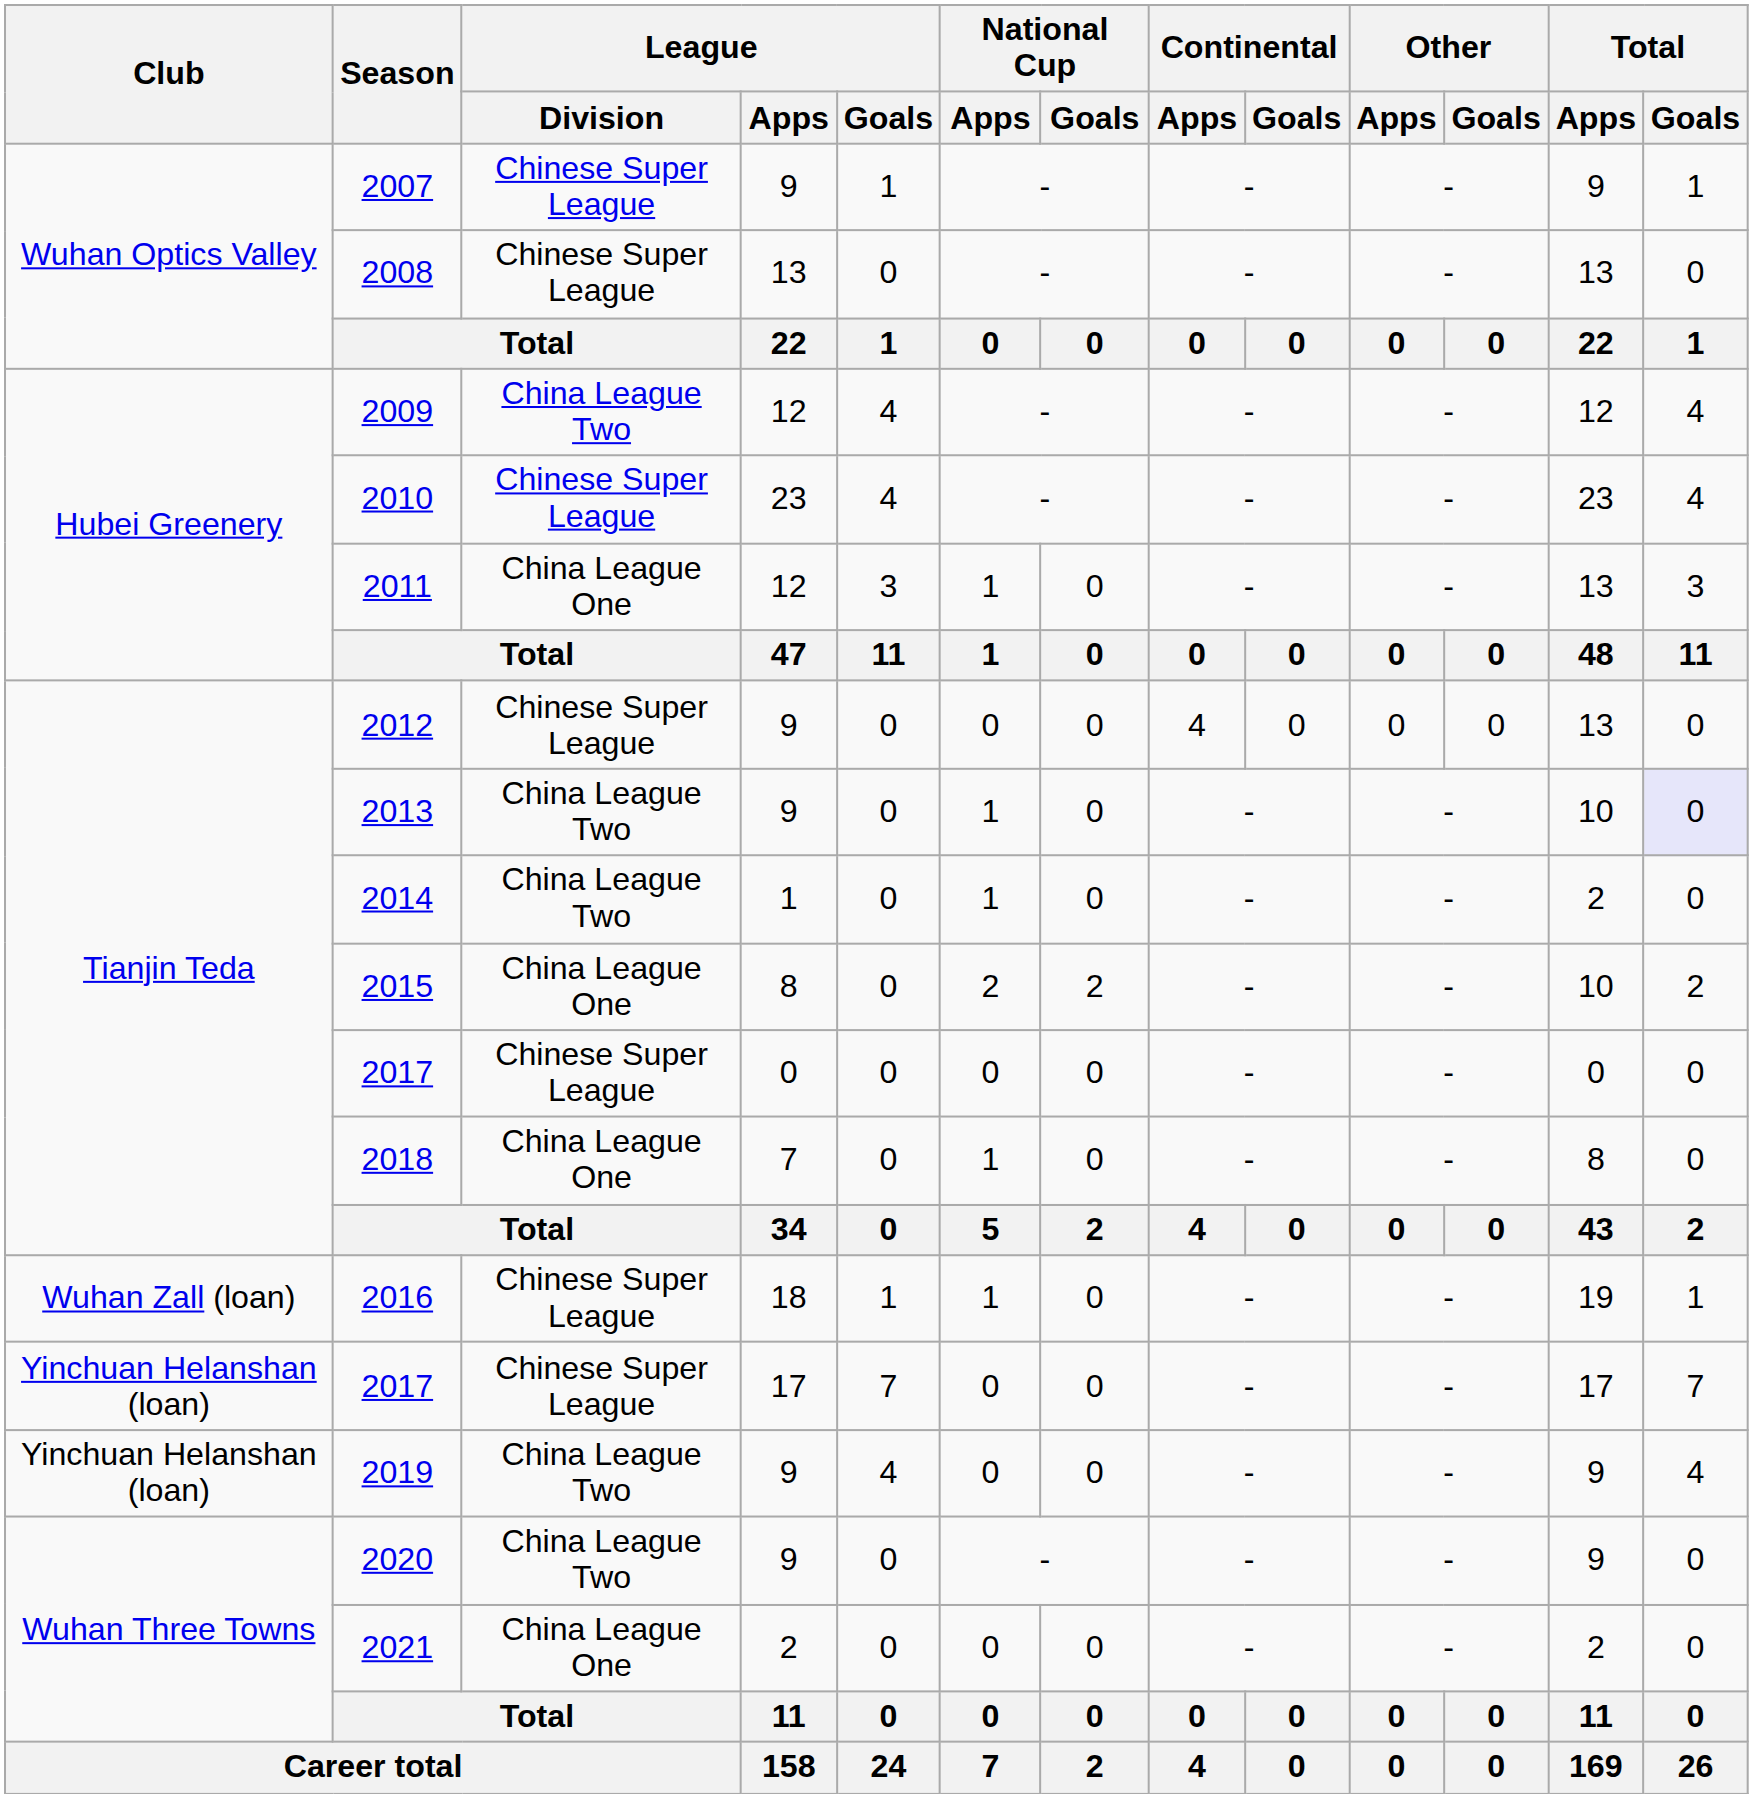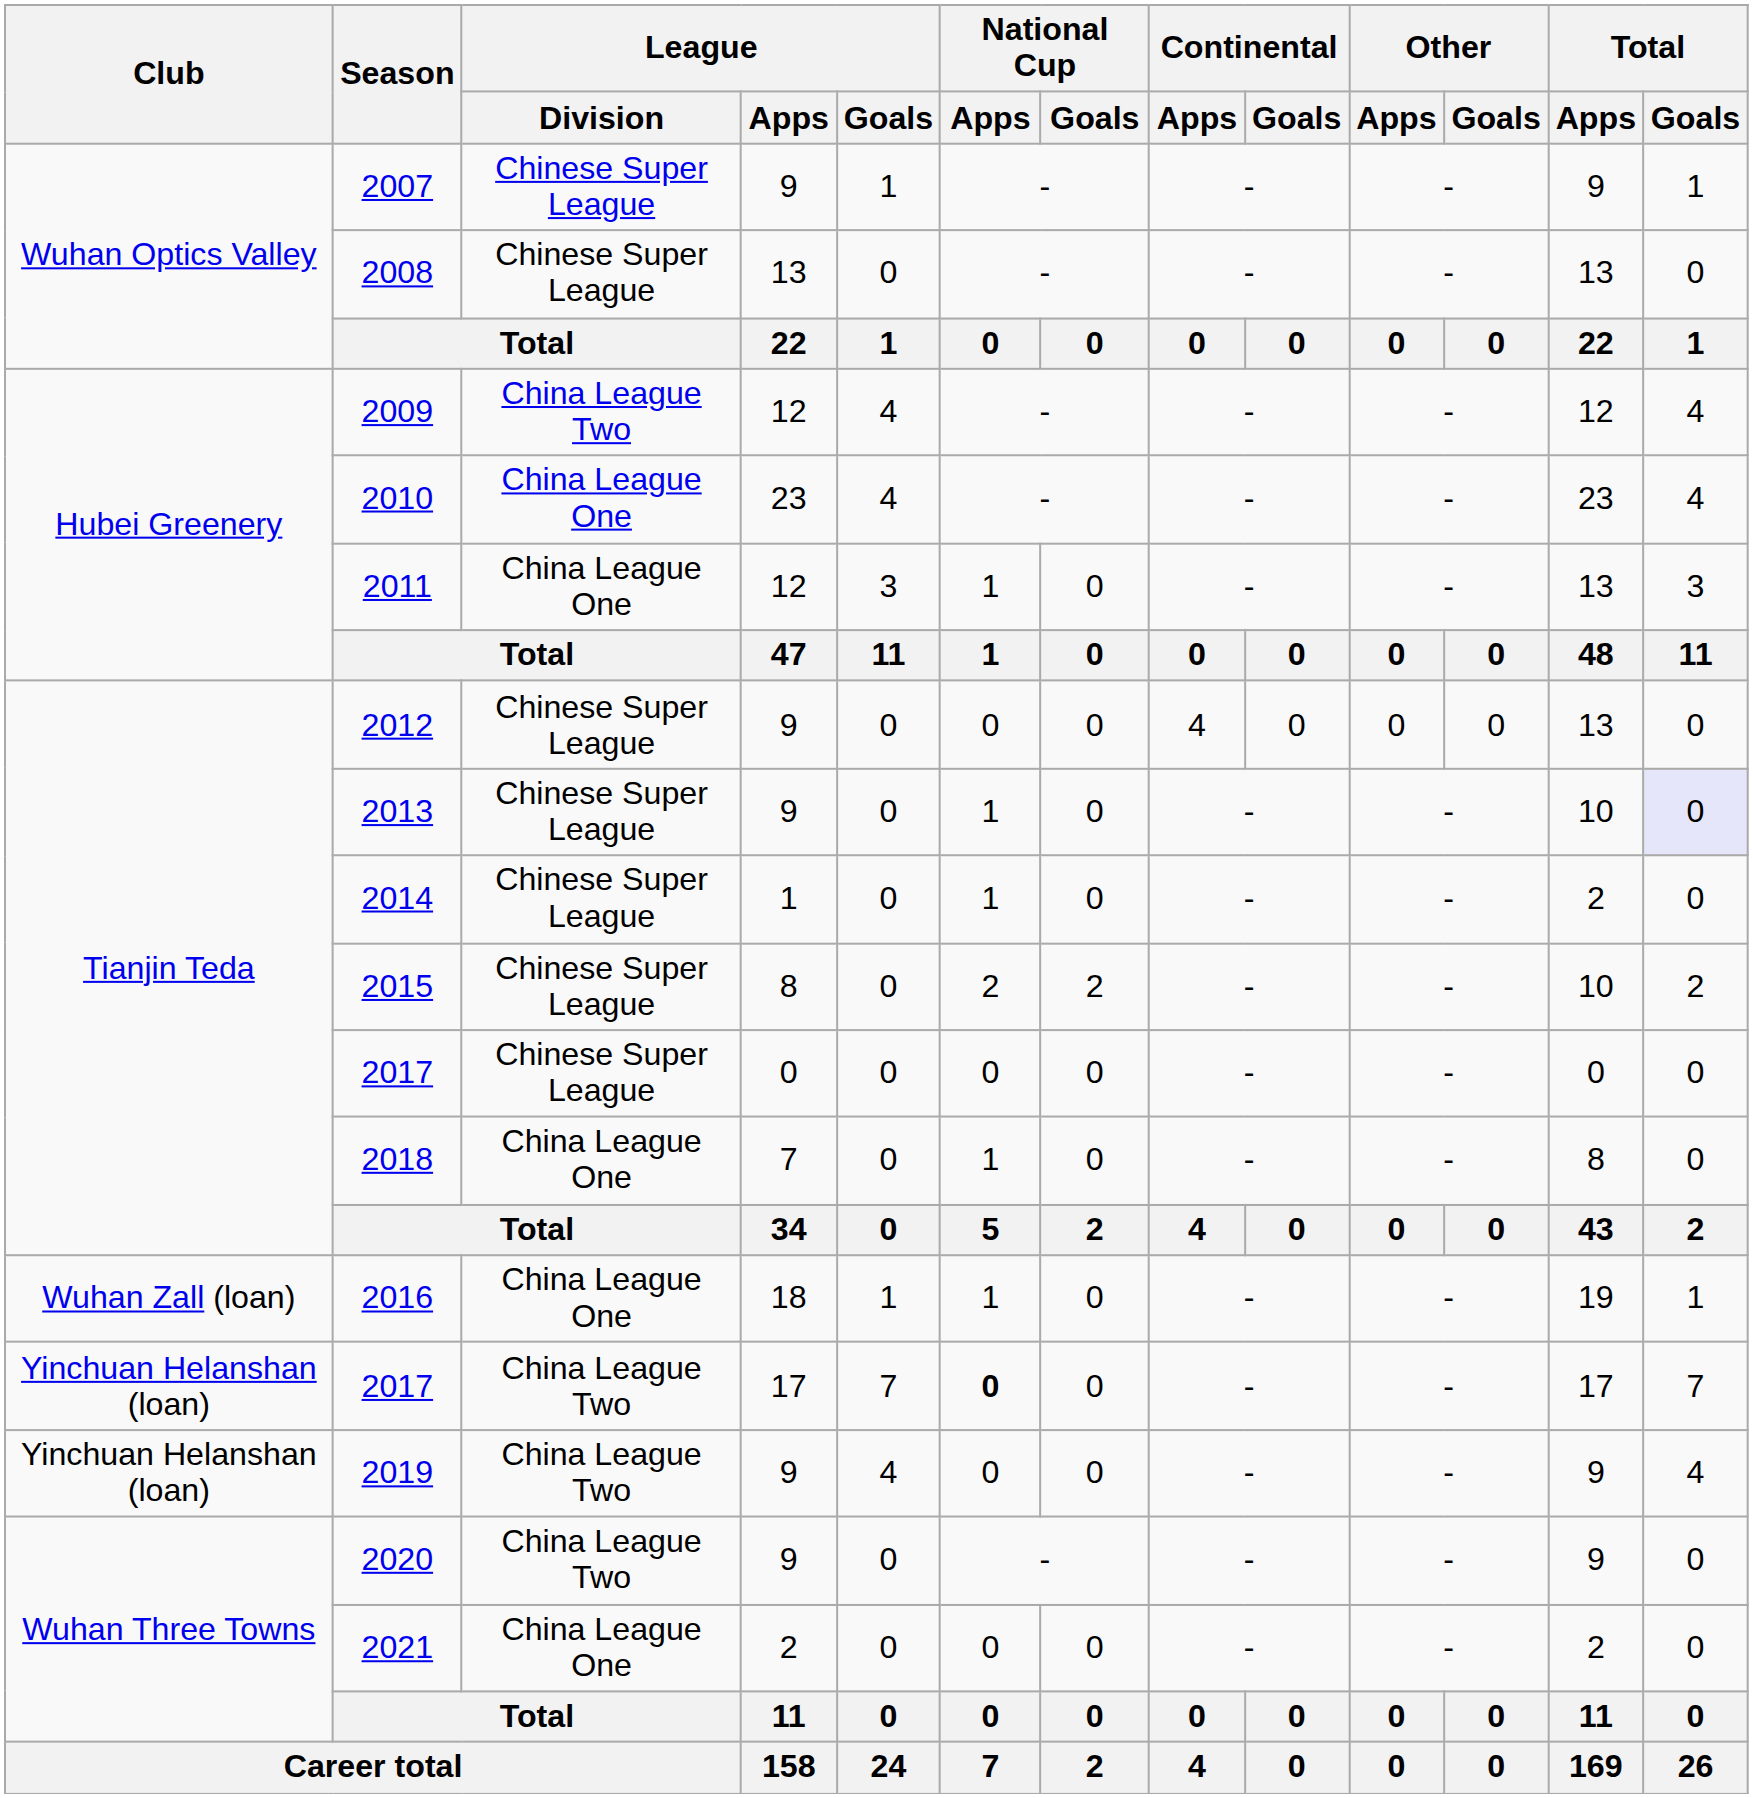 <table class="wikitable" style="text-align: center">
 <tr>
 <th rowspan="2">Club</th>
 <th rowspan="2">Season</th>
 <th colspan="3">League</th>
 <th colspan="2">National Cup</th>
 <th colspan="2">Continental</th>
 <th colspan="2">Other</th>
 <th colspan="2">Total</th>
 </tr>
 <tr>
 <th>Division</th>
 <th>Apps</th>
 <th>Goals</th>
 <th>Apps</th>
 <th>Goals</th>
 <th>Apps</th>
 <th>Goals</th>
 <th>Apps</th>
 <th>Goals</th>
 <th>Apps</th>
 <th>Goals</th>
 </tr>
 <tr>
 <td rowspan=3><a href='#'>Wuhan Optics Valley</a></td>
 <td><a href='#'>2007</a></td>
 <td><a href='#'>Chinese Super League</a></td>
 <td>9</td>
 <td>1</td>
 <td colspan="2">-</td>
 <td colspan="2">-</td>
 <td colspan="2">-</td>
 <td>9</td>
 <td>1</td>
 </tr>
 <tr>
 <td><a href='#'>2008</a></td>
 <td>Chinese Super League</td>
 <td>13</td>
 <td>0</td>
 <td colspan="2">-</td>
 <td colspan="2">-</td>
 <td colspan="2">-</td>
 <td>13</td>
 <td>0</td>
 </tr>
 <tr>
 <th colspan=2>Total</th>
 <th>22</th>
 <th>1</th>
 <th>0</th>
 <th>0</th>
 <th>0</th>
 <th>0</th>
 <th>0</th>
 <th>0</th>
 <th>22</th>
 <th>1</th>
 </tr>
 <tr>
 <td rowspan=4><a href='#'>Hubei Greenery</a></td>
 <td><a href='#'>2009</a></td>
 <td><a href='#'>China League Two</a></td>
 <td>12</td>
 <td>4</td>
 <td colspan="2">-</td>
 <td colspan="2">-</td>
 <td colspan="2">-</td>
 <td>12</td>
 <td>4</td>
 </tr>
 <tr>
 <td><a href='#'>2010</a></td>
-<td><a href='#'>Chinese Super League</a></td>
+<td><a href='#'>China League One</a></td>
 <td>23</td>
 <td>4</td>
 <td colspan="2">-</td>
 <td colspan="2">-</td>
 <td colspan="2">-</td>
 <td>23</td>
 <td>4</td>
 </tr>
 <tr>
 <td><a href='#'>2011</a></td>
 <td>China League One</td>
 <td>12</td>
 <td>3</td>
 <td>1</td>
 <td>0</td>
 <td colspan="2">-</td>
 <td colspan="2">-</td>
 <td>13</td>
 <td>3</td>
 </tr>
 <tr>
 <th colspan=2>Total</th>
 <th>47</th>
 <th>11</th>
 <th>1</th>
 <th>0</th>
 <th>0</th>
 <th>0</th>
 <th>0</th>
 <th>0</th>
 <th>48</th>
 <th>11</th>
 </tr>
 <tr>
 <td rowspan=7><a href='#'>Tianjin Teda</a></td>
 <td><a href='#'>2012</a></td>
 <td>Chinese Super League</td>
 <td>9</td>
 <td>0</td>
 <td>0</td>
 <td>0</td>
 <td>4</td>
 <td>0</td>
 <td>0</td>
 <td>0</td>
 <td>13</td>
 <td>0</td>
 </tr>
 <tr>
 <td><a href='#'>2013</a></td>
-<td>China League Two</td>
+<td>Chinese Super League</td>
 <td>9</td>
 <td>0</td>
 <td>1</td>
 <td>0</td>
 <td colspan="2">-</td>
 <td colspan="2">-</td>
 <td>10</td>
 <td style="background: lavender;">0</td>
 </tr>
 <tr>
 <td><a href='#'>2014</a></td>
-<td>China League Two</td>
+<td>Chinese Super League</td>
 <td>1</td>
 <td>0</td>
 <td>1</td>
 <td>0</td>
 <td colspan="2">-</td>
 <td colspan="2">-</td>
 <td>2</td>
 <td>0</td>
 </tr>
 <tr>
 <td><a href='#'>2015</a></td>
-<td>China League One</td>
+<td>Chinese Super League</td>
 <td>8</td>
 <td>0</td>
 <td>2</td>
 <td>2</td>
 <td colspan="2">-</td>
 <td colspan="2">-</td>
 <td>10</td>
 <td>2</td>
 </tr>
 <tr>
 <td><a href='#'>2017</a></td>
 <td>Chinese Super League</td>
 <td>0</td>
 <td>0</td>
 <td>0</td>
 <td>0</td>
 <td colspan="2">-</td>
 <td colspan="2">-</td>
 <td>0</td>
 <td>0</td>
 </tr>
 <tr>
 <td><a href='#'>2018</a></td>
 <td>China League One</td>
 <td>7</td>
 <td>0</td>
 <td>1</td>
 <td>0</td>
 <td colspan="2">-</td>
 <td colspan="2">-</td>
 <td>8</td>
 <td>0</td>
 </tr>
 <tr>
 <th colspan=2>Total</th>
 <th>34</th>
 <th>0</th>
 <th>5</th>
 <th>2</th>
 <th>4</th>
 <th>0</th>
 <th>0</th>
 <th>0</th>
 <th>43</th>
 <th>2</th>
 </tr>
 <tr>
 <td><a href='#'>Wuhan Zall</a> (loan)</td>
 <td><a href='#'>2016</a></td>
-<td>Chinese Super League</td>
+<td>China League One</td>
 <td>18</td>
 <td>1</td>
 <td>1</td>
 <td>0</td>
 <td colspan="2">-</td>
 <td colspan="2">-</td>
 <td>19</td>
 <td>1</td>
 </tr>
 <tr>
 <td><a href='#'>Yinchuan Helanshan</a> (loan)</td>
 <td><a href='#'>2017</a></td>
-<td>Chinese Super League</td>
+<td>China League Two</td>
 <td>17</td>
 <td>7</td>
-<td>0</td>
+<td><strong>0</strong></td>
 <td>0</td>
 <td colspan="2">-</td>
 <td colspan="2">-</td>
 <td>17</td>
 <td>7</td>
 </tr>
 <tr>
 <td>Yinchuan Helanshan (loan)</td>
 <td><a href='#'>2019</a></td>
 <td>China League Two</td>
 <td>9</td>
 <td>4</td>
 <td>0</td>
 <td>0</td>
 <td colspan="2">-</td>
 <td colspan="2">-</td>
 <td>9</td>
 <td>4</td>
 </tr>
 <tr>
 <td rowspan=3><a href='#'>Wuhan Three Towns</a></td>
 <td><a href='#'>2020</a></td>
 <td>China League Two</td>
 <td>9</td>
 <td>0</td>
 <td colspan="2">-</td>
 <td colspan="2">-</td>
 <td colspan="2">-</td>
 <td>9</td>
 <td>0</td>
 </tr>
 <tr>
 <td><a href='#'>2021</a></td>
 <td>China League One</td>
 <td>2</td>
 <td>0</td>
 <td>0</td>
 <td>0</td>
 <td colspan="2">-</td>
 <td colspan="2">-</td>
 <td>2</td>
 <td>0</td>
 </tr>
 <tr>
 <th colspan=2>Total</th>
 <th>11</th>
 <th>0</th>
 <th>0</th>
 <th>0</th>
 <th>0</th>
 <th>0</th>
 <th>0</th>
 <th>0</th>
 <th>11</th>
 <th>0</th>
 </tr>
 <tr>
 <th colspan=3>Career total</th>
 <th>158</th>
 <th>24</th>
 <th>7</th>
 <th>2</th>
 <th>4</th>
 <th>0</th>
 <th>0</th>
 <th>0</th>
 <th>169</th>
 <th>26</th>
 </tr>
 </table>
